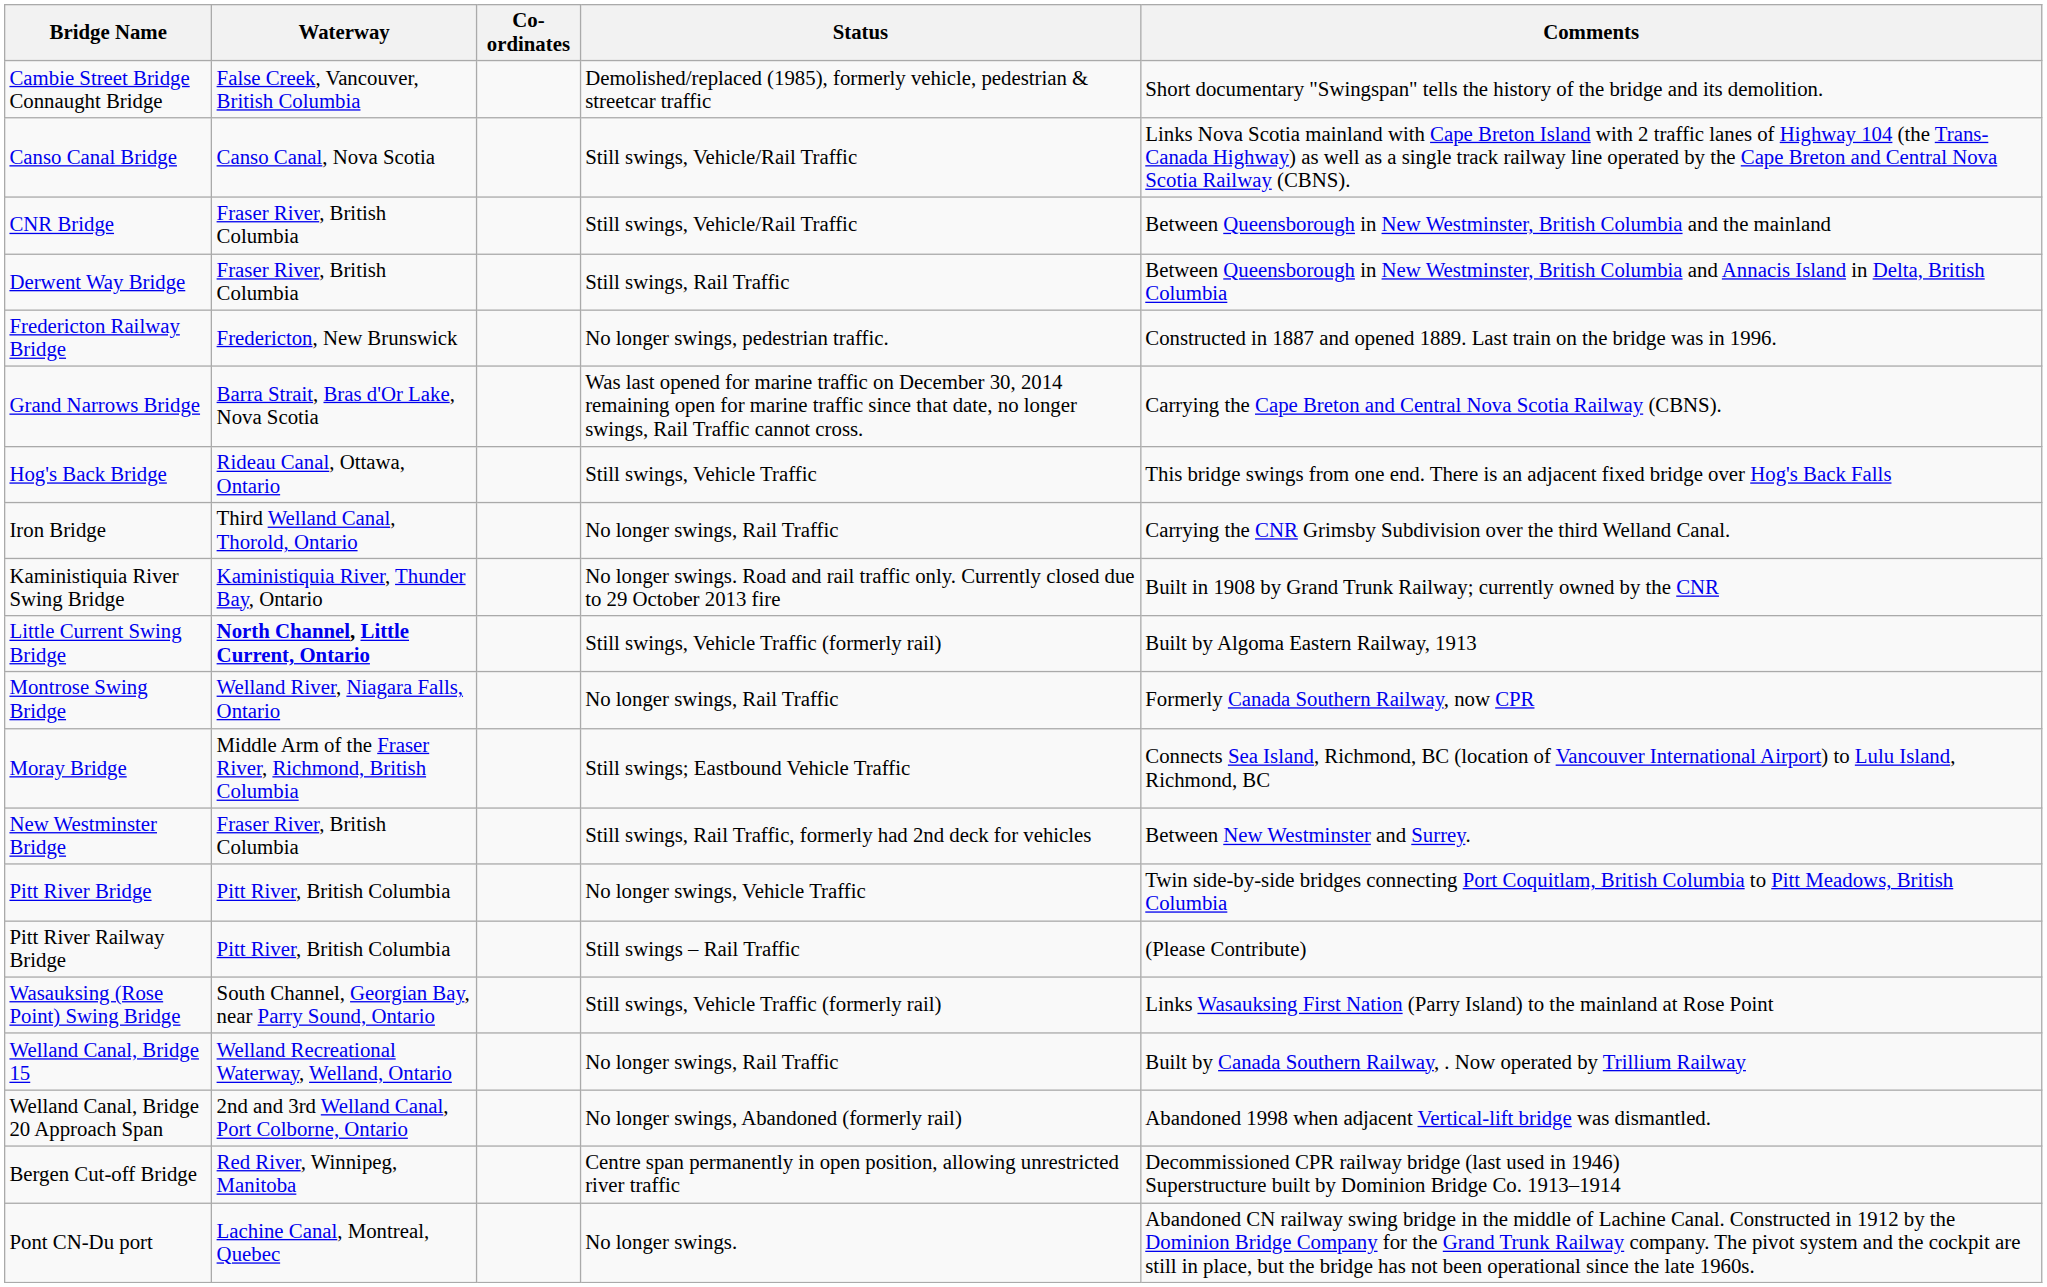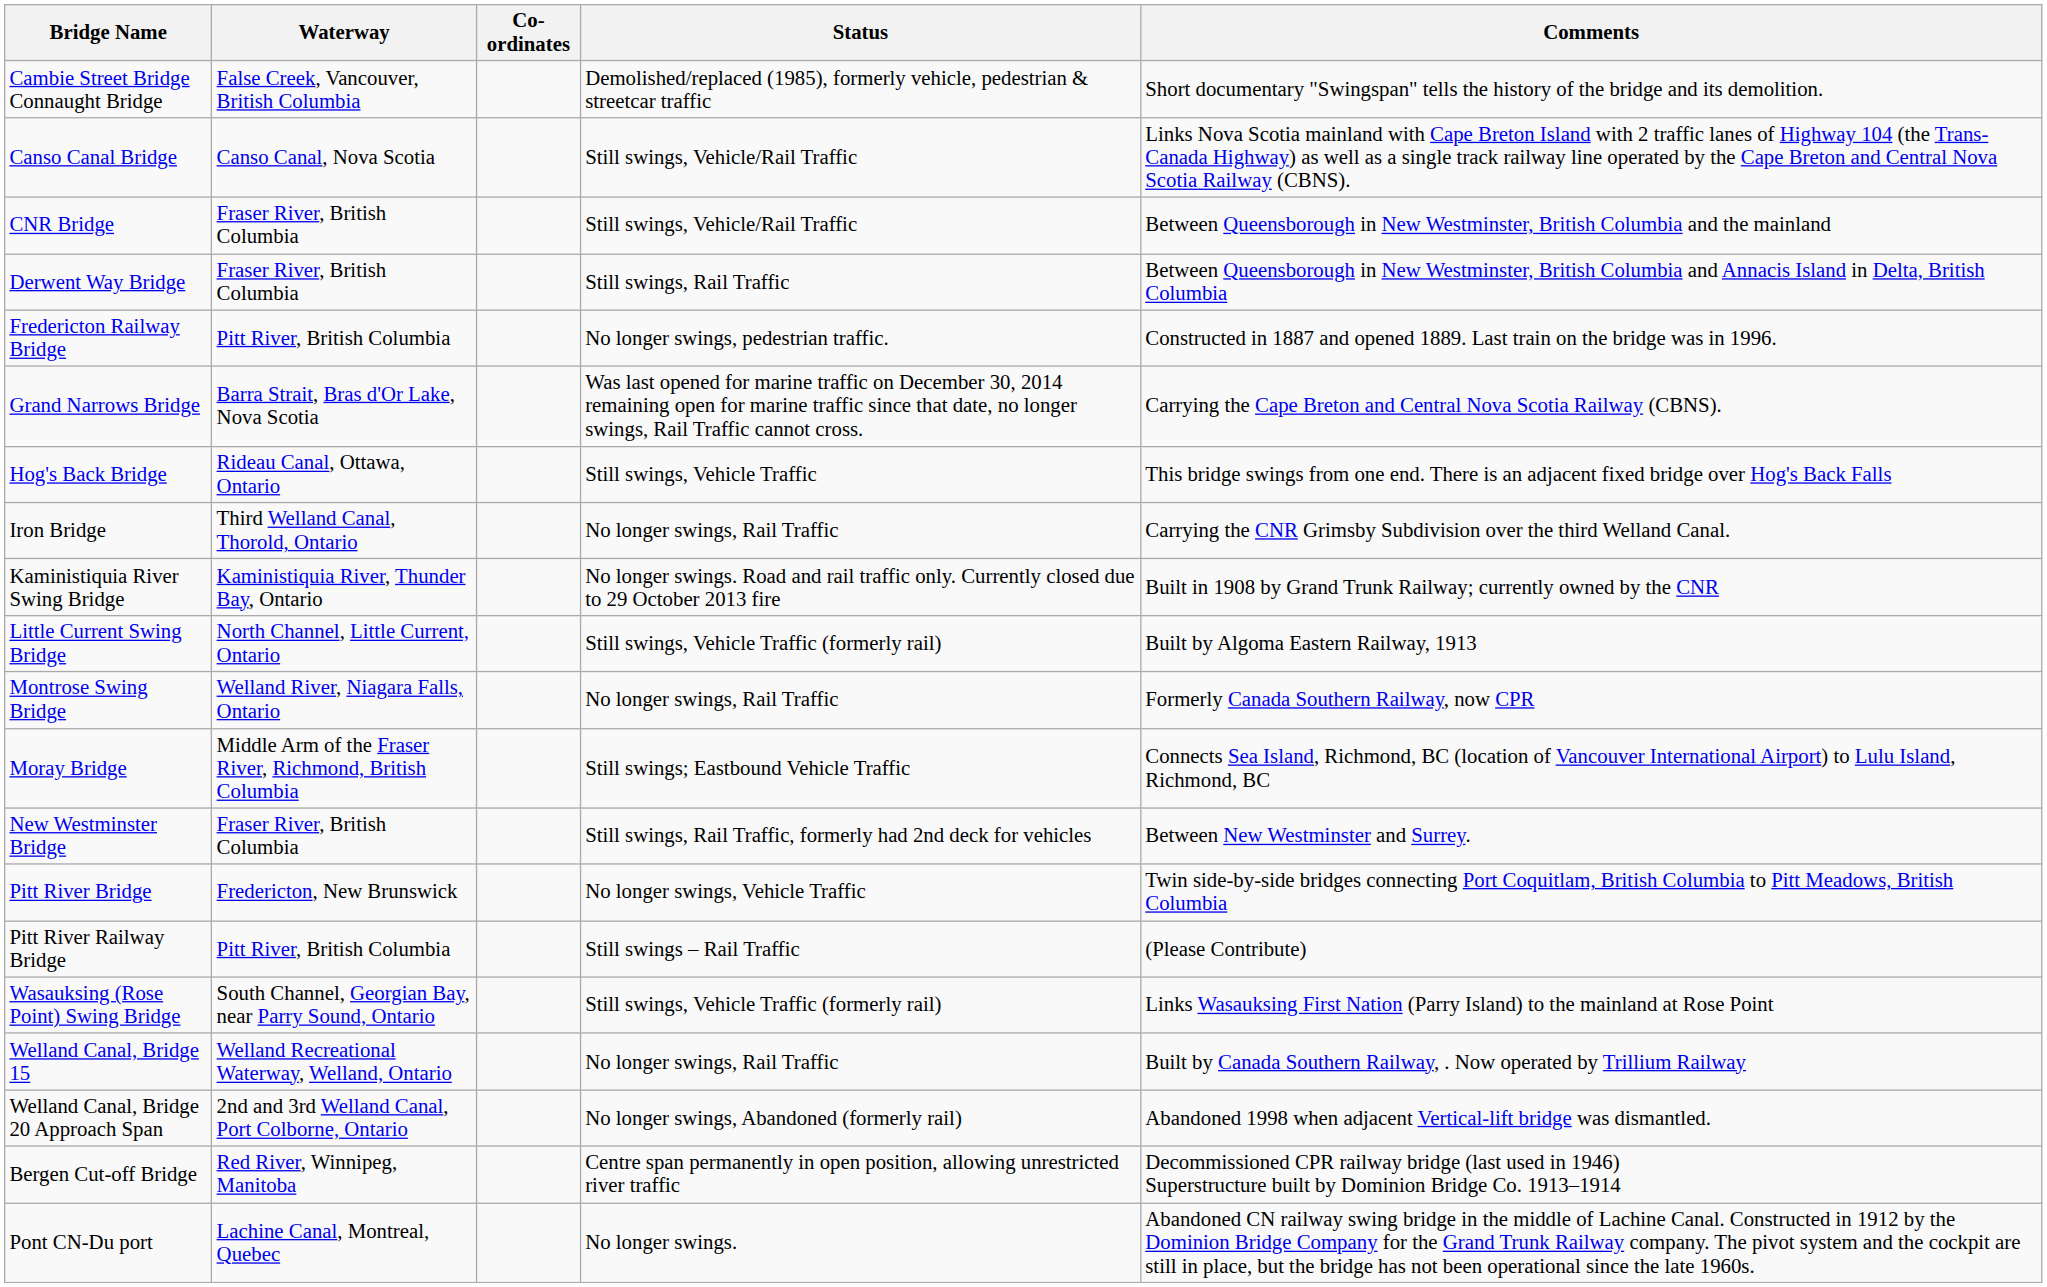 <table class="wikitable">
 <tr>
 <th>Bridge Name</th>
 <th>Waterway</th>
 <th>Co-ordinates</th>
 <th>Status</th>
 <th>Comments</th>
 </tr>
 <tr>
 <td><a href='#'>Cambie Street Bridge</a> Connaught Bridge</td>
 <td><a href='#'>False Creek</a>, Vancouver, <a href='#'>British Columbia</a></td>
 <td></td>
 <td>Demolished/replaced (1985), formerly vehicle, pedestrian & streetcar traffic</td>
 <td>Short documentary "Swingspan" tells the history of the bridge and its demolition.</td>
 </tr>
 <tr>
 <td><a href='#'>Canso Canal Bridge</a></td>
 <td><a href='#'>Canso Canal</a>, Nova Scotia</td>
 <td></td>
 <td>Still swings, Vehicle/Rail Traffic</td>
 <td>Links Nova Scotia mainland with <a href='#'>Cape Breton Island</a> with 2 traffic lanes of <a href='#'>Highway 104</a> (the <a href='#'>Trans-Canada Highway</a>) as well as a single track railway line operated by the <a href='#'>Cape Breton and Central Nova Scotia Railway</a> (CBNS).</td>
 </tr>
 <tr>
 <td><a href='#'>CNR Bridge</a></td>
 <td><a href='#'>Fraser River</a>, British Columbia</td>
 <td></td>
 <td>Still swings, Vehicle/Rail Traffic</td>
 <td>Between <a href='#'>Queensborough</a> in <a href='#'>New Westminster, British Columbia</a> and the mainland</td>
 </tr>
 <tr>
 <td><a href='#'>Derwent Way Bridge</a></td>
 <td><a href='#'>Fraser River</a>, British Columbia</td>
 <td></td>
 <td>Still swings, Rail Traffic</td>
 <td>Between <a href='#'>Queensborough</a> in <a href='#'>New Westminster, British Columbia</a> and <a href='#'>Annacis Island</a> in <a href='#'>Delta, British Columbia</a></td>
 </tr>
 <tr>
 <td><a href='#'>Fredericton Railway Bridge</a></td>
-<td><a href='#'>Fredericton</a>, New Brunswick</td>
+<td><a href='#'>Pitt River</a>, British Columbia</td>
 <td></td>
 <td>No longer swings, pedestrian traffic.</td>
 <td>Constructed in 1887 and opened 1889. Last train on the bridge was in 1996.</td>
 </tr>
 <tr>
 <td><a href='#'>Grand Narrows Bridge</a></td>
 <td><a href='#'>Barra Strait</a>, <a href='#'>Bras d'Or Lake</a>, Nova Scotia</td>
 <td></td>
 <td>Was last opened for marine traffic on December 30, 2014 remaining open for marine traffic since that date, no longer swings, Rail Traffic cannot cross.</td>
 <td>Carrying the <a href='#'>Cape Breton and Central Nova Scotia Railway</a> (CBNS).</td>
 </tr>
 <tr>
 <td><a href='#'>Hog's Back Bridge</a></td>
 <td><a href='#'>Rideau Canal</a>, Ottawa, <a href='#'>Ontario</a></td>
 <td></td>
 <td>Still swings, Vehicle Traffic</td>
 <td>This bridge swings from one end. There is an adjacent fixed bridge over <a href='#'>Hog's Back Falls</a></td>
 </tr>
 <tr>
 <td>Iron Bridge</td>
 <td>Third <a href='#'>Welland Canal</a>, <a href='#'>Thorold, Ontario</a></td>
 <td></td>
 <td>No longer swings, Rail Traffic</td>
 <td>Carrying the <a href='#'>CNR</a> Grimsby Subdivision over the third Welland Canal.</td>
 </tr>
 <tr>
 <td>Kaministiquia River Swing Bridge</td>
 <td><a href='#'>Kaministiquia River</a>, <a href='#'>Thunder Bay</a>, Ontario</td>
 <td></td>
 <td>No longer swings. Road and rail traffic only. Currently closed due to 29 October 2013 fire</td>
 <td>Built in 1908 by Grand Trunk Railway; currently owned by the <a href='#'>CNR</a></td>
 </tr>
 <tr>
 <td><a href='#'>Little Current Swing Bridge</a></td>
-<td><strong><a href='#'>North Channel</a>, <a href='#'>Little Current, Ontario</a></strong></td>
+<td><a href='#'>North Channel</a>, <a href='#'>Little Current, Ontario</a></td>
 <td></td>
 <td>Still swings, Vehicle Traffic (formerly rail)</td>
 <td>Built by Algoma Eastern Railway, 1913</td>
 </tr>
 <tr>
 <td><a href='#'>Montrose Swing Bridge</a></td>
 <td><a href='#'>Welland River</a>, <a href='#'>Niagara Falls, Ontario</a></td>
 <td></td>
 <td>No longer swings, Rail Traffic</td>
 <td>Formerly <a href='#'>Canada Southern Railway</a>, now <a href='#'>CPR</a></td>
 </tr>
 <tr>
 <td><a href='#'>Moray Bridge</a></td>
 <td>Middle Arm of the <a href='#'>Fraser River</a>, <a href='#'>Richmond, British Columbia</a></td>
 <td></td>
 <td>Still swings; Eastbound Vehicle Traffic</td>
 <td>Connects <a href='#'>Sea Island</a>, Richmond, BC (location of <a href='#'>Vancouver International Airport</a>) to <a href='#'>Lulu Island</a>, Richmond, BC</td>
 </tr>
 <tr>
 <td><a href='#'>New Westminster Bridge</a></td>
 <td><a href='#'>Fraser River</a>, British Columbia</td>
 <td></td>
 <td>Still swings, Rail Traffic, formerly had 2nd deck for vehicles</td>
 <td>Between <a href='#'>New Westminster</a> and <a href='#'>Surrey</a>.</td>
 </tr>
 <tr>
 <td><a href='#'>Pitt River Bridge</a></td>
-<td><a href='#'>Pitt River</a>, British Columbia</td>
+<td><a href='#'>Fredericton</a>, New Brunswick</td>
 <td></td>
 <td>No longer swings, Vehicle Traffic</td>
 <td>Twin side-by-side bridges connecting <a href='#'>Port Coquitlam, British Columbia</a> to <a href='#'>Pitt Meadows, British Columbia</a></td>
 </tr>
 <tr>
 <td>Pitt River Railway Bridge</td>
 <td><a href='#'>Pitt River</a>, British Columbia</td>
 <td></td>
 <td>Still swings – Rail Traffic</td>
 <td>(Please Contribute)</td>
 </tr>
 <tr>
 <td><a href='#'>Wasauksing (Rose Point) Swing Bridge</a></td>
 <td>South Channel, <a href='#'>Georgian Bay</a>, near <a href='#'>Parry Sound, Ontario</a></td>
 <td></td>
 <td>Still swings, Vehicle Traffic (formerly rail)</td>
 <td>Links <a href='#'>Wasauksing First Nation</a> (Parry Island) to the mainland at Rose Point</td>
 </tr>
 <tr>
 <td><a href='#'>Welland Canal, Bridge 15</a></td>
 <td><a href='#'>Welland Recreational Waterway</a>, <a href='#'>Welland, Ontario</a></td>
 <td></td>
 <td>No longer swings, Rail Traffic</td>
 <td>Built by <a href='#'>Canada Southern Railway</a>, . Now operated by <a href='#'>Trillium Railway</a></td>
 </tr>
 <tr>
 <td>Welland Canal, Bridge 20 Approach Span</td>
 <td>2nd and 3rd <a href='#'>Welland Canal</a>, <a href='#'>Port Colborne, Ontario</a></td>
 <td></td>
 <td>No longer swings, Abandoned (formerly rail)</td>
 <td>Abandoned 1998 when adjacent <a href='#'>Vertical-lift bridge</a> was dismantled.</td>
 </tr>
 <tr>
 <td>Bergen Cut-off Bridge</td>
 <td><a href='#'>Red River</a>, Winnipeg, <a href='#'>Manitoba</a></td>
 <td></td>
 <td>Centre span permanently in open position, allowing unrestricted river traffic</td>
 <td>Decommissioned CPR railway bridge (last used in 1946)<br>Superstructure built by Dominion Bridge Co. 1913–1914</td>
 </tr>
 <tr>
 <td>Pont CN-Du port</td>
 <td><a href='#'>Lachine Canal</a>, Montreal, <a href='#'>Quebec</a></td>
 <td></td>
 <td>No longer swings.</td>
 <td>Abandoned CN railway swing bridge in the middle of Lachine Canal. Constructed in 1912 by the <a href='#'>Dominion Bridge Company</a> for the <a href='#'>Grand Trunk Railway</a> company. The pivot system and the cockpit are still in place, but the bridge has not been operational since the late 1960s.</td>
 </tr>
 </table>
